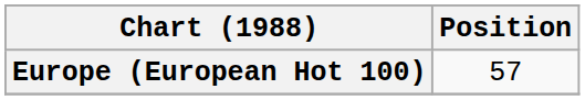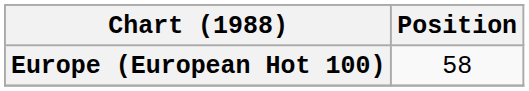 <table class="wikitable sortable plainrowheaders">
 <tr>
 <th>Chart (1988)</th>
 <th>Position</th>
 </tr>
 <tr>
 <th scope="row">Europe (European Hot 100)</th>
-<td align="center">57</td>
+<td align="center">58</td>
 </tr>
 <tr>
 </tr>
 </table>
